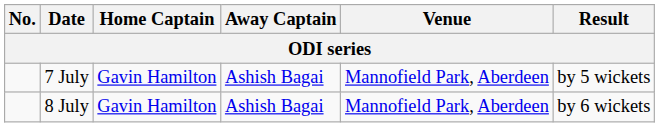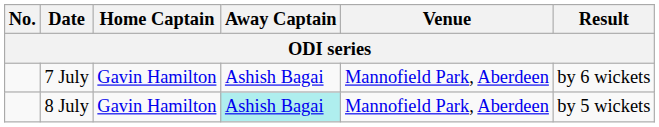 <table class="wikitable">
 <tr>
 <th>No.</th>
 <th>Date</th>
 <th>Home Captain</th>
 <th>Away Captain</th>
 <th>Venue</th>
 <th>Result</th>
 </tr>
 <tr>
 <th colspan="9">ODI series</th>
 </tr>
 <tr>
 <td></td>
 <td>7 July</td>
 <td><a href='#'>Gavin Hamilton</a></td>
 <td><a href='#'>Ashish Bagai</a></td>
 <td><a href='#'>Mannofield Park</a>, <a href='#'>Aberdeen</a></td>
-<td> by 5 wickets</td>
+<td> by 6 wickets</td>
 </tr>
 <tr>
 <td></td>
 <td>8 July</td>
 <td><a href='#'>Gavin Hamilton</a></td>
-<td><a href='#'>Ashish Bagai</a></td>
+<td style="background: paleturquoise;"><a href='#'>Ashish Bagai</a></td>
 <td><a href='#'>Mannofield Park</a>, <a href='#'>Aberdeen</a></td>
-<td> by 6 wickets</td>
+<td> by 5 wickets</td>
 </tr>
 </table>
